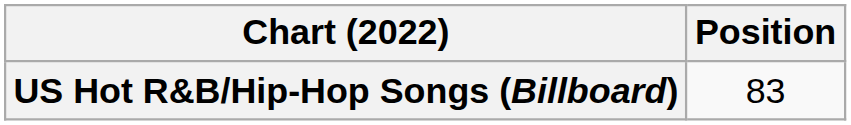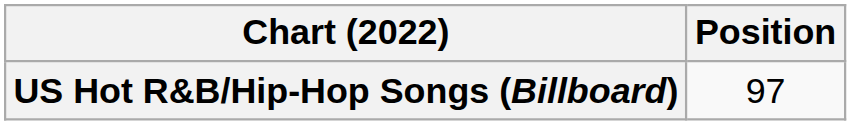 <table class="wikitable plainrowheaders" style="text-align:center">
 <tr>
 <th scope="col">Chart (2022)</th>
 <th scope="col">Position</th>
 </tr>
 <tr>
 <th scope="row">US Hot R&B/Hip-Hop Songs (<em>Billboard</em>)</th>
-<td>83</td>
+<td>97</td>
 </tr>
 </table>
